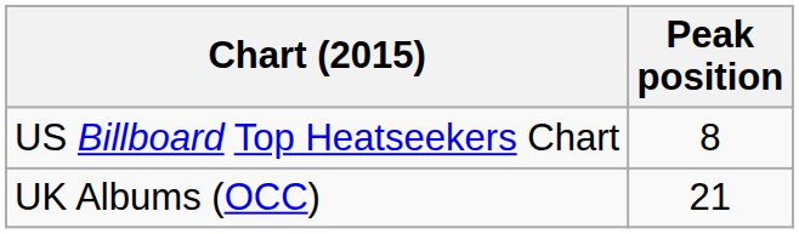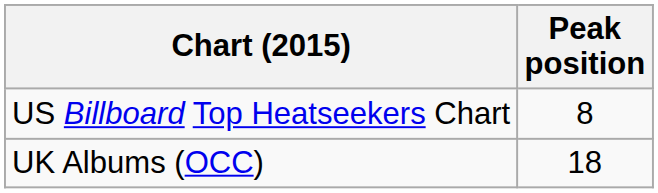 <table class="wikitable sortable">
 <tr>
 <th>Chart (2015)</th>
 <th>Peak<br>position</th>
 </tr>
 <tr>
 <td>US <em><a href='#'>Billboard</a></em> <a href='#'>Top Heatseekers</a> Chart</td>
 <td style="text-align:center;">8</td>
 </tr>
 <tr>
 <td>UK Albums (<a href='#'>OCC</a>)</td>
-<td style="text-align:center;">21</td>
+<td style="text-align:center;">18</td>
 </tr>
 </table>
